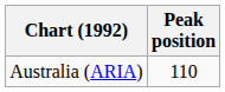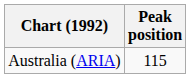 <table class="wikitable sortable">
 <tr>
 <th>Chart (1992)</th>
 <th>Peak <br>position</th>
 </tr>
 <tr>
 <td align="left">Australia (<a href='#'>ARIA</a>)</td>
-<td align="center">110</td>
+<td align="center">115</td>
 </tr>
 <tr>
 </tr>
 <tr>
 </tr>
 </table>
